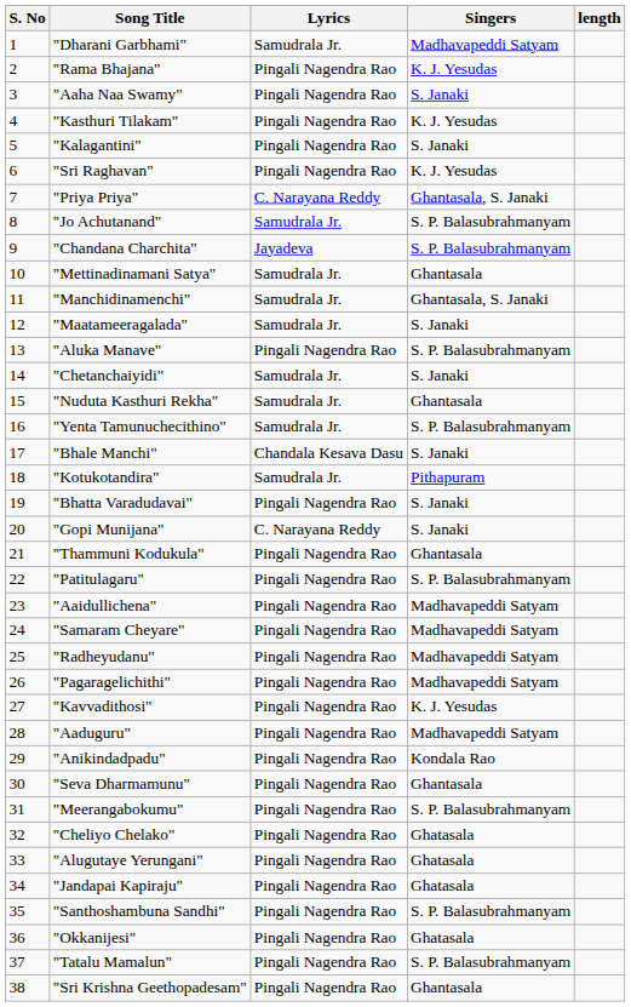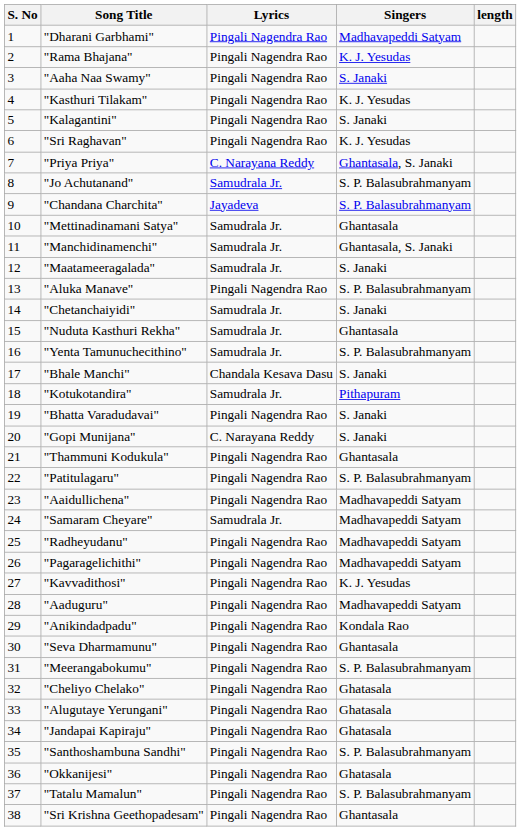 <table class="wikitable">
 <tr>
 <th>S. No</th>
 <th>Song Title</th>
 <th>Lyrics</th>
 <th>Singers</th>
 <th>length</th>
 </tr>
 <tr>
 <td>1</td>
 <td>"Dharani Garbhami"</td>
-<td>Samudrala Jr.</td>
+<td><a href='#'>Pingali Nagendra Rao</a></td>
 <td><a href='#'>Madhavapeddi Satyam</a></td>
 <td></td>
 </tr>
 <tr>
 <td>2</td>
 <td>"Rama Bhajana"</td>
 <td>Pingali Nagendra Rao</td>
 <td><a href='#'>K. J. Yesudas</a></td>
 <td></td>
 </tr>
 <tr>
 <td>3</td>
 <td>"Aaha Naa Swamy"</td>
 <td>Pingali Nagendra Rao</td>
 <td><a href='#'>S. Janaki</a></td>
 <td></td>
 </tr>
 <tr>
 <td>4</td>
 <td>"Kasthuri Tilakam"</td>
 <td>Pingali Nagendra Rao</td>
 <td>K. J. Yesudas</td>
 <td></td>
 </tr>
 <tr>
 <td>5</td>
 <td>"Kalagantini"</td>
 <td>Pingali Nagendra Rao</td>
 <td>S. Janaki</td>
 <td></td>
 </tr>
 <tr>
 <td>6</td>
 <td>"Sri Raghavan"</td>
 <td>Pingali Nagendra Rao</td>
 <td>K. J. Yesudas</td>
 <td></td>
 </tr>
 <tr>
 <td>7</td>
 <td>"Priya Priya"</td>
 <td><a href='#'>C. Narayana Reddy</a></td>
 <td><a href='#'>Ghantasala</a>, S. Janaki</td>
 <td></td>
 </tr>
 <tr>
 <td>8</td>
 <td>"Jo Achutanand"</td>
 <td><a href='#'>Samudrala Jr.</a></td>
 <td>S. P. Balasubrahmanyam</td>
 <td></td>
 </tr>
 <tr>
 <td>9</td>
 <td>"Chandana Charchita"</td>
 <td><a href='#'>Jayadeva</a></td>
 <td><a href='#'>S. P. Balasubrahmanyam</a></td>
 <td></td>
 </tr>
 <tr>
 <td>10</td>
 <td>"Mettinadinamani Satya"</td>
 <td>Samudrala Jr.</td>
 <td>Ghantasala</td>
 <td></td>
 </tr>
 <tr>
 <td>11</td>
 <td>"Manchidinamenchi"</td>
 <td>Samudrala Jr.</td>
 <td>Ghantasala, S. Janaki</td>
 <td></td>
 </tr>
 <tr>
 <td>12</td>
 <td>"Maatameeragalada"</td>
 <td>Samudrala Jr.</td>
 <td>S. Janaki</td>
 <td></td>
 </tr>
 <tr>
 <td>13</td>
 <td>"Aluka Manave"</td>
 <td>Pingali Nagendra Rao</td>
 <td>S. P. Balasubrahmanyam</td>
 <td></td>
 </tr>
 <tr>
 <td>14</td>
 <td>"Chetanchaiyidi"</td>
 <td>Samudrala Jr.</td>
 <td>S. Janaki</td>
 <td></td>
 </tr>
 <tr>
 <td>15</td>
 <td>"Nuduta Kasthuri Rekha"</td>
 <td>Samudrala Jr.</td>
 <td>Ghantasala</td>
 <td></td>
 </tr>
 <tr>
 <td>16</td>
 <td>"Yenta Tamunuchecithino"</td>
 <td>Samudrala Jr.</td>
 <td>S. P. Balasubrahmanyam</td>
 <td></td>
 </tr>
 <tr>
 <td>17</td>
 <td>"Bhale Manchi"</td>
 <td>Chandala Kesava Dasu</td>
 <td>S. Janaki</td>
 <td></td>
 </tr>
 <tr>
 <td>18</td>
 <td>"Kotukotandira"</td>
 <td>Samudrala Jr.</td>
 <td><a href='#'>Pithapuram</a></td>
 <td></td>
 </tr>
 <tr>
 <td>19</td>
 <td>"Bhatta Varadudavai"</td>
 <td>Pingali Nagendra Rao</td>
 <td>S. Janaki</td>
 <td></td>
 </tr>
 <tr>
 <td>20</td>
 <td>"Gopi Munijana"</td>
 <td>C. Narayana Reddy</td>
 <td>S. Janaki</td>
 <td></td>
 </tr>
 <tr>
 <td>21</td>
 <td>"Thammuni Kodukula"</td>
 <td>Pingali Nagendra Rao</td>
 <td>Ghantasala</td>
 <td></td>
 </tr>
 <tr>
 <td>22</td>
 <td>"Patitulagaru"</td>
 <td>Pingali Nagendra Rao</td>
 <td>S. P. Balasubrahmanyam</td>
 <td></td>
 </tr>
 <tr>
 <td>23</td>
 <td>"Aaidullichena"</td>
 <td>Pingali Nagendra Rao</td>
 <td>Madhavapeddi Satyam</td>
 <td></td>
 </tr>
 <tr>
 <td>24</td>
 <td>"Samaram Cheyare"</td>
-<td>Pingali Nagendra Rao</td>
+<td>Samudrala Jr.</td>
 <td>Madhavapeddi Satyam</td>
 <td></td>
 </tr>
 <tr>
 <td>25</td>
 <td>"Radheyudanu"</td>
 <td>Pingali Nagendra Rao</td>
 <td>Madhavapeddi Satyam</td>
 <td></td>
 </tr>
 <tr>
 <td>26</td>
 <td>"Pagaragelichithi"</td>
 <td>Pingali Nagendra Rao</td>
 <td>Madhavapeddi Satyam</td>
 <td></td>
 </tr>
 <tr>
 <td>27</td>
 <td>"Kavvadithosi"</td>
 <td>Pingali Nagendra Rao</td>
 <td>K. J. Yesudas</td>
 <td></td>
 </tr>
 <tr>
 <td>28</td>
 <td>"Aaduguru"</td>
 <td>Pingali Nagendra Rao</td>
 <td>Madhavapeddi Satyam</td>
 <td></td>
 </tr>
 <tr>
 <td>29</td>
 <td>"Anikindadpadu"</td>
 <td>Pingali Nagendra Rao</td>
 <td>Kondala Rao</td>
 <td></td>
 </tr>
 <tr>
 <td>30</td>
 <td>"Seva Dharmamunu"</td>
 <td>Pingali Nagendra Rao</td>
 <td>Ghantasala</td>
 <td></td>
 </tr>
 <tr>
 <td>31</td>
 <td>"Meerangabokumu"</td>
 <td>Pingali Nagendra Rao</td>
 <td>S. P. Balasubrahmanyam</td>
 <td></td>
 </tr>
 <tr>
 <td>32</td>
 <td>"Cheliyo Chelako"</td>
 <td>Pingali Nagendra Rao</td>
 <td>Ghatasala</td>
 <td></td>
 </tr>
 <tr>
 <td>33</td>
 <td>"Alugutaye Yerungani"</td>
 <td>Pingali Nagendra Rao</td>
 <td>Ghatasala</td>
 <td></td>
 </tr>
 <tr>
 <td>34</td>
 <td>"Jandapai Kapiraju"</td>
 <td>Pingali Nagendra Rao</td>
 <td>Ghatasala</td>
 <td></td>
 </tr>
 <tr>
 <td>35</td>
 <td>"Santhoshambuna Sandhi"</td>
 <td>Pingali Nagendra Rao</td>
 <td>S. P. Balasubrahmanyam</td>
 <td></td>
 </tr>
 <tr>
 <td>36</td>
 <td>"Okkanijesi"</td>
 <td>Pingali Nagendra Rao</td>
 <td>Ghatasala</td>
 <td></td>
 </tr>
 <tr>
 <td>37</td>
 <td>"Tatalu Mamalun"</td>
 <td>Pingali Nagendra Rao</td>
 <td>S. P. Balasubrahmanyam</td>
 <td></td>
 </tr>
 <tr>
 <td>38</td>
 <td>"Sri Krishna Geethopadesam"</td>
 <td>Pingali Nagendra Rao</td>
 <td>Ghantasala</td>
 <td></td>
 </tr>
 </table>
